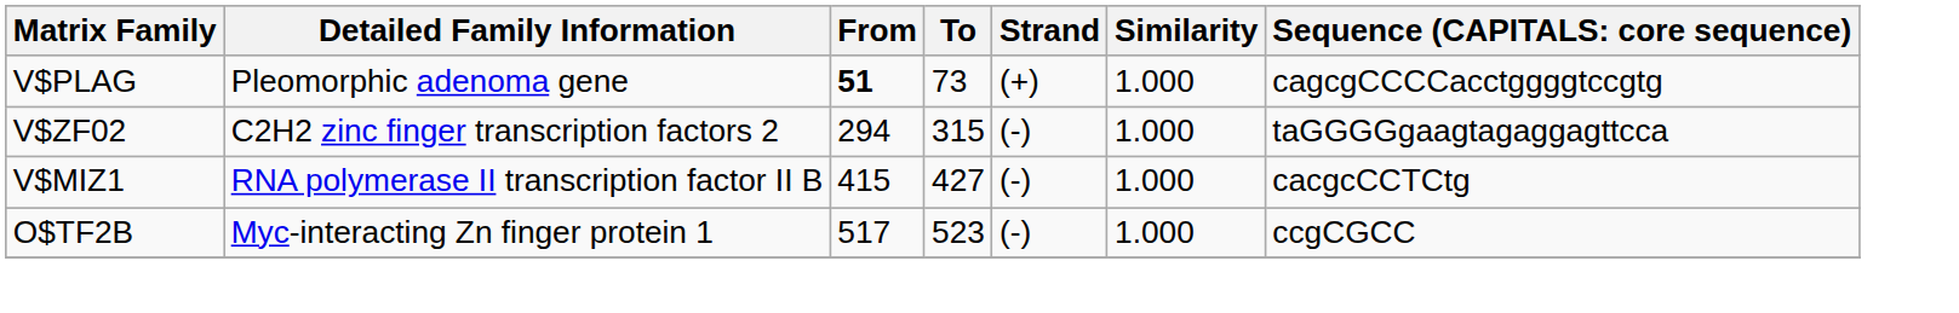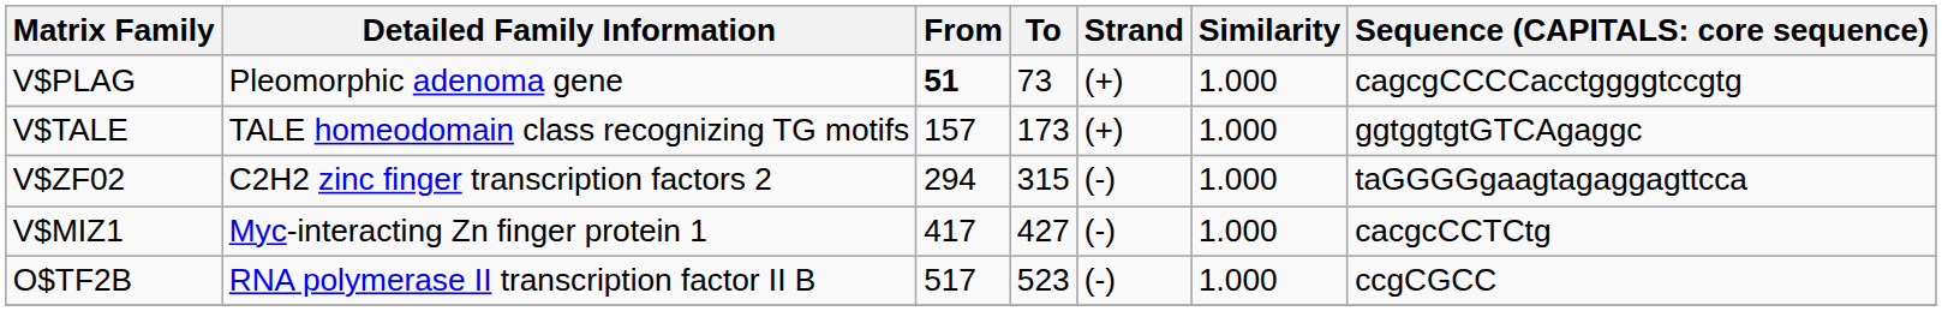 <table class="wikitable sortable">
 <tr>
 <th>Matrix Family</th>
 <th>Detailed Family Information</th>
 <th>From</th>
 <th>To</th>
 <th>Strand</th>
 <th>Similarity</th>
 <th>Sequence (CAPITALS: core sequence)</th>
 </tr>
 <tr>
 <td>V$PLAG</td>
 <td>Pleomorphic <a href='#'>adenoma</a> gene</td>
 <td><strong>51</strong></td>
 <td>73</td>
 <td>(+)</td>
 <td>1.000</td>
 <td>cagcgCCCCacctggggtccgtg</td>
 </tr>
 <tr>
+<td>V$TALE</td>
+<td>TALE <a href='#'>homeodomain</a> class recognizing TG motifs</td>
+<td>157</td>
+<td>173</td>
+<td>(+)</td>
+<td>1.000</td>
+<td>ggtggtgtGTCAgaggc</td>
+</tr>
+<tr>
 <td>V$ZF02</td>
 <td>C2H2 <a href='#'>zinc finger</a> transcription factors 2</td>
 <td>294</td>
 <td>315</td>
 <td>(-)</td>
 <td>1.000</td>
 <td>taGGGGgaagtagaggagttcca</td>
 </tr>
 <tr>
 <td>V$MIZ1</td>
-<td><a href='#'>RNA polymerase II</a> transcription factor II B</td>
-<td>415</td>
+<td><a href='#'>Myc</a>-interacting Zn finger protein 1</td>
+<td>417</td>
 <td>427</td>
 <td>(-)</td>
 <td>1.000</td>
 <td>cacgcCCTCtg</td>
 </tr>
 <tr>
 <td>O$TF2B</td>
-<td><a href='#'>Myc</a>-interacting Zn finger protein 1</td>
+<td><a href='#'>RNA polymerase II</a> transcription factor II B</td>
 <td>517</td>
 <td>523</td>
 <td>(-)</td>
 <td>1.000</td>
 <td>ccgCGCC</td>
 </tr>
 <tr>
 </tr>
 </table>
